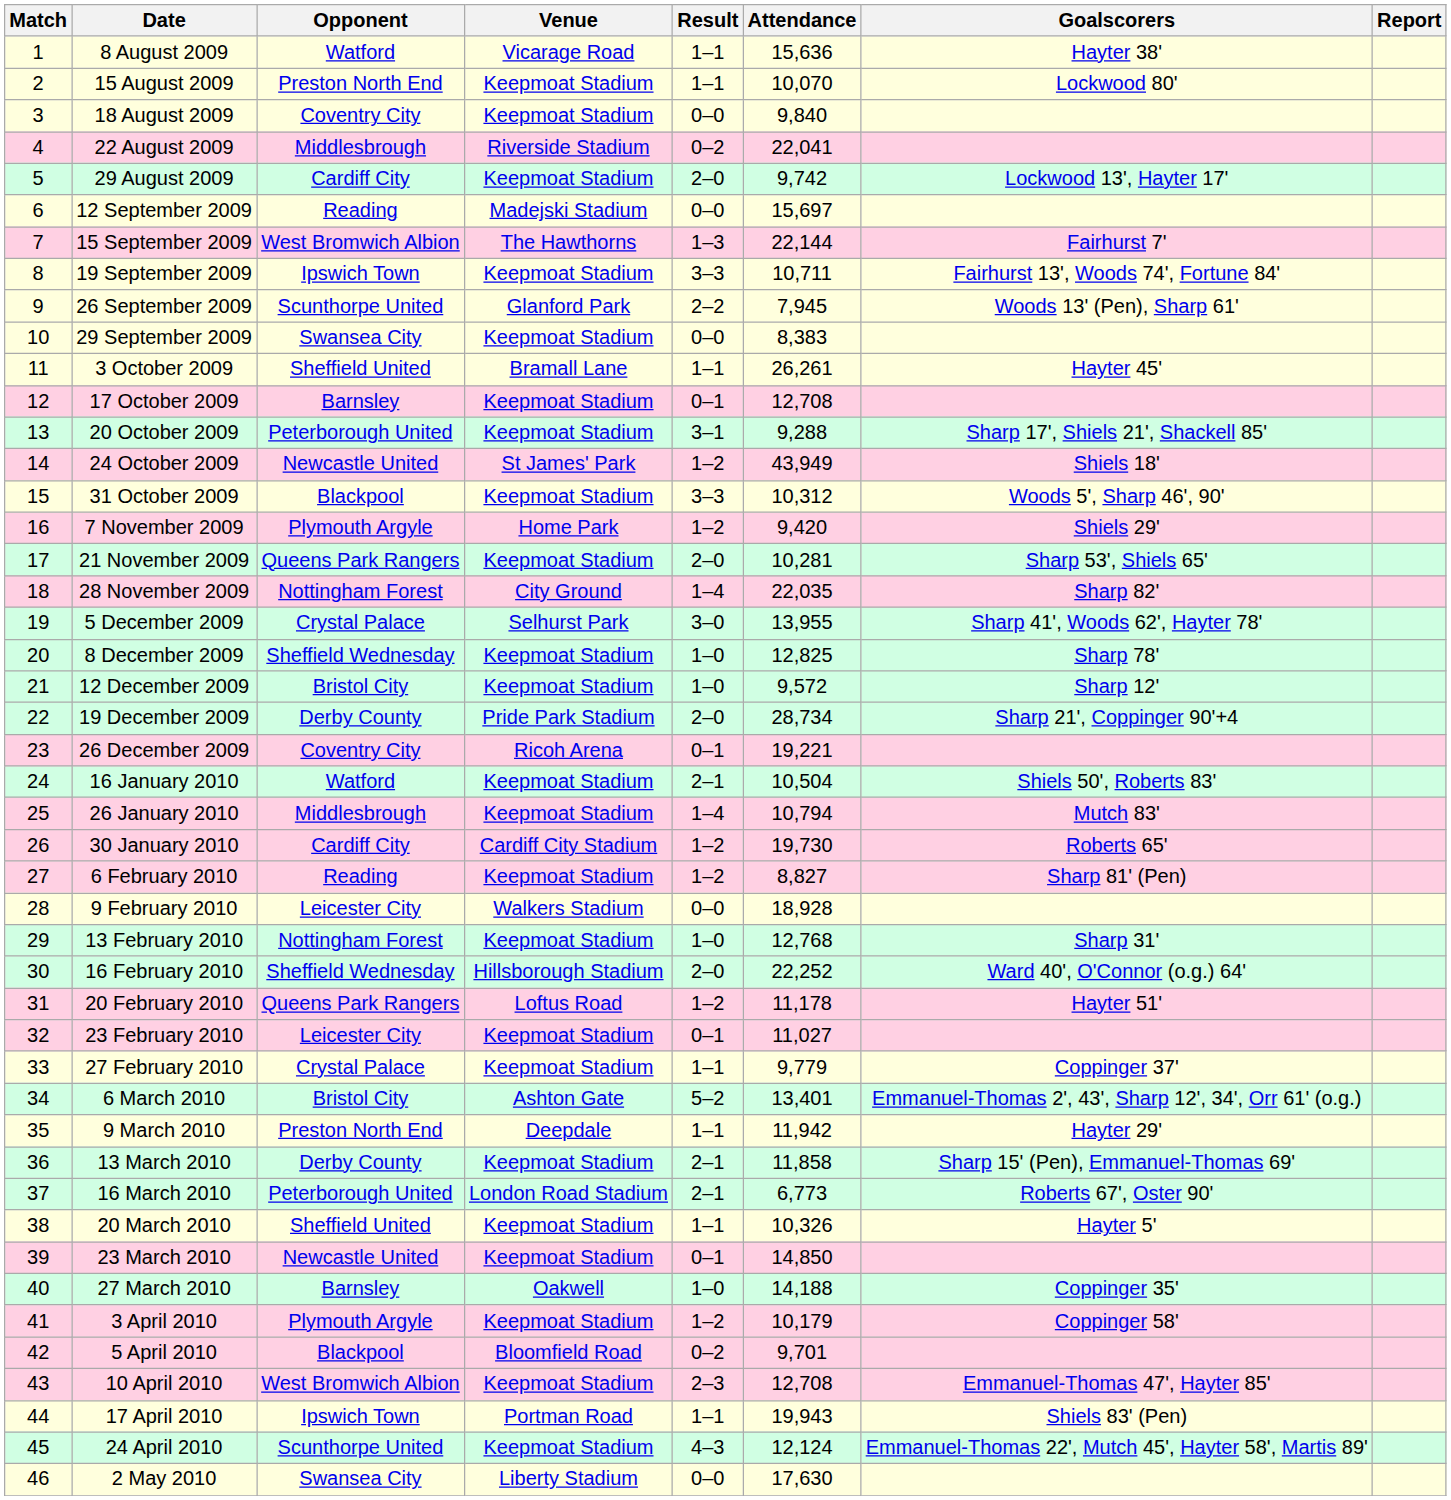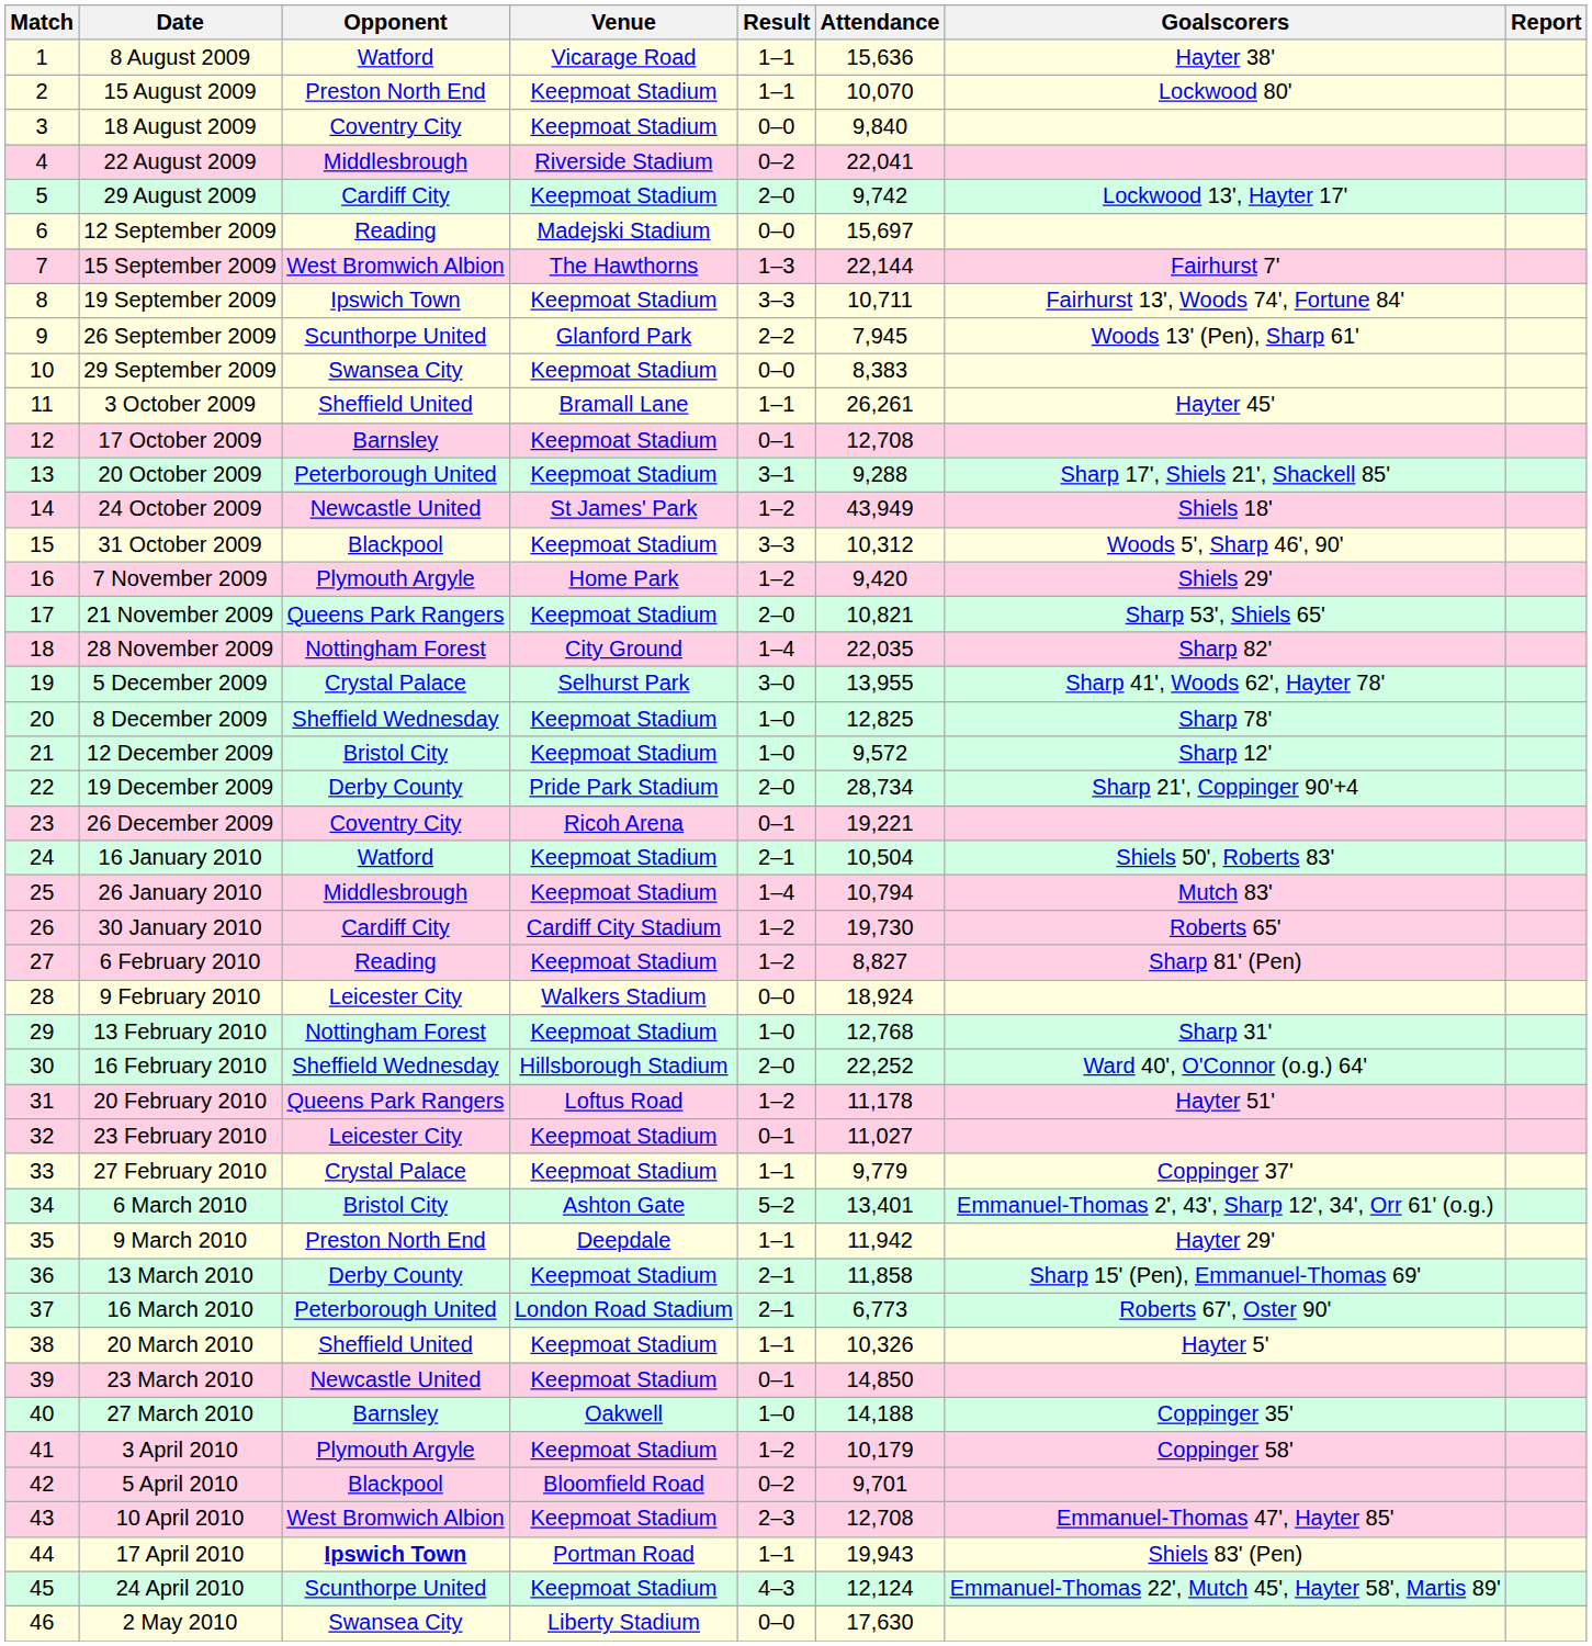 <table class="wikitable" style="font-size:100%; text-align:center">
 <tr>
 <th>Match</th>
 <th>Date</th>
 <th>Opponent</th>
 <th>Venue</th>
 <th>Result</th>
 <th>Attendance</th>
 <th>Goalscorers</th>
 <th>Report</th>
 </tr>
 <tr style="background: #ffffdd;">
 <td align="center">1</td>
 <td>8 August 2009</td>
 <td><a href='#'>Watford</a></td>
 <td><a href='#'>Vicarage Road</a></td>
 <td>1–1</td>
 <td>15,636</td>
 <td><a href='#'>Hayter</a> 38'</td>
 <td></td>
 </tr>
 <tr style="background: #ffffdd;">
 <td align="center">2</td>
 <td>15 August 2009</td>
 <td><a href='#'>Preston North End</a></td>
 <td><a href='#'>Keepmoat Stadium</a></td>
 <td>1–1</td>
 <td>10,070</td>
 <td><a href='#'>Lockwood</a> 80'</td>
 <td></td>
 </tr>
 <tr style="background: #ffffdd;">
 <td align="center">3</td>
 <td>18 August 2009</td>
 <td><a href='#'>Coventry City</a></td>
 <td><a href='#'>Keepmoat Stadium</a></td>
 <td>0–0</td>
 <td>9,840</td>
 <td></td>
 <td></td>
 </tr>
 <tr style="background: #ffd0e3;">
 <td align="center">4</td>
 <td>22 August 2009</td>
 <td><a href='#'>Middlesbrough</a></td>
 <td><a href='#'>Riverside Stadium</a></td>
 <td>0–2</td>
 <td>22,041</td>
 <td></td>
 <td></td>
 </tr>
 <tr style="background: #d0ffe3;">
 <td align="center">5</td>
 <td>29 August 2009</td>
 <td><a href='#'>Cardiff City</a></td>
 <td><a href='#'>Keepmoat Stadium</a></td>
 <td>2–0</td>
 <td>9,742</td>
 <td><a href='#'>Lockwood</a> 13', <a href='#'>Hayter</a> 17'</td>
 <td></td>
 </tr>
 <tr style="background: #ffffdd;">
 <td align="center">6</td>
 <td>12 September 2009</td>
 <td><a href='#'>Reading</a></td>
 <td><a href='#'>Madejski Stadium</a></td>
 <td>0–0</td>
 <td>15,697</td>
 <td></td>
 <td></td>
 </tr>
 <tr style="background: #ffd0e3;">
 <td align="center">7</td>
 <td>15 September 2009</td>
 <td><a href='#'>West Bromwich Albion</a></td>
 <td><a href='#'>The Hawthorns</a></td>
 <td>1–3</td>
 <td>22,144</td>
 <td><a href='#'>Fairhurst</a> 7'</td>
 <td></td>
 </tr>
 <tr style="background: #ffffdd;">
 <td align="center">8</td>
 <td>19 September 2009</td>
 <td><a href='#'>Ipswich Town</a></td>
 <td><a href='#'>Keepmoat Stadium</a></td>
 <td>3–3</td>
 <td>10,711</td>
 <td><a href='#'>Fairhurst</a> 13', <a href='#'>Woods</a> 74', <a href='#'>Fortune</a> 84'</td>
 <td></td>
 </tr>
 <tr style="background: #ffffdd;">
 <td align="center">9</td>
 <td>26 September 2009</td>
 <td><a href='#'>Scunthorpe United</a></td>
 <td><a href='#'>Glanford Park</a></td>
 <td>2–2</td>
 <td>7,945</td>
 <td><a href='#'>Woods</a> 13' (Pen), <a href='#'>Sharp</a> 61'</td>
 <td></td>
 </tr>
 <tr style="background: #ffffdd;">
 <td align="center">10</td>
 <td>29 September 2009</td>
 <td><a href='#'>Swansea City</a></td>
 <td><a href='#'>Keepmoat Stadium</a></td>
 <td>0–0</td>
 <td>8,383</td>
 <td></td>
 <td></td>
 </tr>
 <tr style="background: #ffffdd;">
 <td align="center">11</td>
 <td>3 October 2009</td>
 <td><a href='#'>Sheffield United</a></td>
 <td><a href='#'>Bramall Lane</a></td>
 <td>1–1</td>
 <td>26,261</td>
 <td><a href='#'>Hayter</a> 45'</td>
 <td></td>
 </tr>
 <tr style="background: #ffd0e3;">
 <td align="center">12</td>
 <td>17 October 2009</td>
 <td><a href='#'>Barnsley</a></td>
 <td><a href='#'>Keepmoat Stadium</a></td>
 <td>0–1</td>
 <td>12,708</td>
 <td></td>
 <td></td>
 </tr>
 <tr style="background: #d0ffe3;">
 <td align="center">13</td>
 <td>20 October 2009</td>
 <td><a href='#'>Peterborough United</a></td>
 <td><a href='#'>Keepmoat Stadium</a></td>
 <td>3–1</td>
 <td>9,288</td>
 <td><a href='#'>Sharp</a> 17', <a href='#'>Shiels</a> 21', <a href='#'>Shackell</a> 85'</td>
 <td></td>
 </tr>
 <tr style="background: #ffd0e3;">
 <td align="center">14</td>
 <td>24 October 2009</td>
 <td><a href='#'>Newcastle United</a></td>
 <td><a href='#'>St James' Park</a></td>
 <td>1–2</td>
 <td>43,949</td>
 <td><a href='#'>Shiels</a> 18'</td>
 <td></td>
 </tr>
 <tr style="background: #ffffdd;">
 <td align="center">15</td>
 <td>31 October 2009</td>
 <td><a href='#'>Blackpool</a></td>
 <td><a href='#'>Keepmoat Stadium</a></td>
 <td>3–3</td>
 <td>10,312</td>
 <td><a href='#'>Woods</a> 5', <a href='#'>Sharp</a> 46', 90'</td>
 <td></td>
 </tr>
 <tr style="background: #ffd0e3;">
 <td align="center">16</td>
 <td>7 November 2009</td>
 <td><a href='#'>Plymouth Argyle</a></td>
 <td><a href='#'>Home Park</a></td>
 <td>1–2</td>
 <td>9,420</td>
 <td><a href='#'>Shiels</a> 29'</td>
 <td></td>
 </tr>
 <tr style="background: #d0ffe3;">
 <td align="center">17</td>
 <td>21 November 2009</td>
 <td><a href='#'>Queens Park Rangers</a></td>
 <td><a href='#'>Keepmoat Stadium</a></td>
 <td>2–0</td>
-<td>10,281</td>
+<td>10,821</td>
 <td><a href='#'>Sharp</a> 53', <a href='#'>Shiels</a> 65'</td>
 <td></td>
 </tr>
 <tr style="background: #ffd0e3;">
 <td align="center">18</td>
 <td>28 November 2009</td>
 <td><a href='#'>Nottingham Forest</a></td>
 <td><a href='#'>City Ground</a></td>
 <td>1–4</td>
 <td>22,035</td>
 <td><a href='#'>Sharp</a> 82'</td>
 <td></td>
 </tr>
 <tr style="background: #d0ffe3;">
 <td align="center">19</td>
 <td>5 December 2009</td>
 <td><a href='#'>Crystal Palace</a></td>
 <td><a href='#'>Selhurst Park</a></td>
 <td>3–0</td>
 <td>13,955</td>
 <td><a href='#'>Sharp</a> 41', <a href='#'>Woods</a> 62', <a href='#'>Hayter</a> 78'</td>
 <td></td>
 </tr>
 <tr style="background: #d0ffe3;">
 <td align="center">20</td>
 <td>8 December 2009</td>
 <td><a href='#'>Sheffield Wednesday</a></td>
 <td><a href='#'>Keepmoat Stadium</a></td>
 <td>1–0</td>
 <td>12,825</td>
 <td><a href='#'>Sharp</a> 78'</td>
 <td></td>
 </tr>
 <tr style="background: #d0ffe3;">
 <td align="center">21</td>
 <td>12 December 2009</td>
 <td><a href='#'>Bristol City</a></td>
 <td><a href='#'>Keepmoat Stadium</a></td>
 <td>1–0</td>
 <td>9,572</td>
 <td><a href='#'>Sharp</a> 12'</td>
 <td></td>
 </tr>
 <tr style="background: #d0ffe3;">
 <td align="center">22</td>
 <td>19 December 2009</td>
 <td><a href='#'>Derby County</a></td>
 <td><a href='#'>Pride Park Stadium</a></td>
 <td>2–0</td>
 <td>28,734</td>
 <td><a href='#'>Sharp</a> 21', <a href='#'>Coppinger</a> 90'+4</td>
 <td></td>
 </tr>
 <tr style="background: #ffd0e3;">
 <td align="center">23</td>
 <td>26 December 2009</td>
 <td><a href='#'>Coventry City</a></td>
 <td><a href='#'>Ricoh Arena</a></td>
 <td>0–1</td>
 <td>19,221</td>
 <td></td>
 <td></td>
 </tr>
 <tr style="background: #d0ffe3;">
 <td align="center">24</td>
 <td>16 January 2010</td>
 <td><a href='#'>Watford</a></td>
 <td><a href='#'>Keepmoat Stadium</a></td>
 <td>2–1</td>
 <td>10,504</td>
 <td><a href='#'>Shiels</a> 50', <a href='#'>Roberts</a> 83'</td>
 <td></td>
 </tr>
 <tr style="background: #ffd0e3;">
 <td align="center">25</td>
 <td>26 January 2010</td>
 <td><a href='#'>Middlesbrough</a></td>
 <td><a href='#'>Keepmoat Stadium</a></td>
 <td>1–4</td>
 <td>10,794</td>
 <td><a href='#'>Mutch</a> 83'</td>
 <td></td>
 </tr>
 <tr style="background: #ffd0e3;">
 <td align="center">26</td>
 <td>30 January 2010</td>
 <td><a href='#'>Cardiff City</a></td>
 <td><a href='#'>Cardiff City Stadium</a></td>
 <td>1–2</td>
 <td>19,730</td>
 <td><a href='#'>Roberts</a> 65'</td>
 <td></td>
 </tr>
 <tr style="background: #ffd0e3;">
 <td align="center">27</td>
 <td>6 February 2010</td>
 <td><a href='#'>Reading</a></td>
 <td><a href='#'>Keepmoat Stadium</a></td>
 <td>1–2</td>
 <td>8,827</td>
 <td><a href='#'>Sharp</a> 81' (Pen)</td>
 <td></td>
 </tr>
 <tr style="background: #ffffdd;">
 <td align="center">28</td>
 <td>9 February 2010</td>
 <td><a href='#'>Leicester City</a></td>
 <td><a href='#'>Walkers Stadium</a></td>
 <td>0–0</td>
-<td>18,928</td>
+<td>18,924</td>
 <td></td>
 <td></td>
 </tr>
 <tr style="background: #d0ffe3;">
 <td align="center">29</td>
 <td>13 February 2010</td>
 <td><a href='#'>Nottingham Forest</a></td>
 <td><a href='#'>Keepmoat Stadium</a></td>
 <td>1–0</td>
 <td>12,768</td>
 <td><a href='#'>Sharp</a> 31'</td>
 <td></td>
 </tr>
 <tr style="background: #d0ffe3;">
 <td align="center">30</td>
 <td>16 February 2010</td>
 <td><a href='#'>Sheffield Wednesday</a></td>
 <td><a href='#'>Hillsborough Stadium</a></td>
 <td>2–0</td>
 <td>22,252</td>
 <td><a href='#'>Ward</a> 40', <a href='#'>O'Connor</a> (o.g.) 64'</td>
 <td></td>
 </tr>
 <tr style="background: #ffd0e3;">
 <td align="center">31</td>
 <td>20 February 2010</td>
 <td><a href='#'>Queens Park Rangers</a></td>
 <td><a href='#'>Loftus Road</a></td>
 <td>1–2</td>
 <td>11,178</td>
 <td><a href='#'>Hayter</a> 51'</td>
 <td></td>
 </tr>
 <tr style="background: #ffd0e3;">
 <td align="center">32</td>
 <td>23 February 2010</td>
 <td><a href='#'>Leicester City</a></td>
 <td><a href='#'>Keepmoat Stadium</a></td>
 <td>0–1</td>
 <td>11,027</td>
 <td></td>
 <td></td>
 </tr>
 <tr style="background: #ffffdd;">
 <td align="center">33</td>
 <td>27 February 2010</td>
 <td><a href='#'>Crystal Palace</a></td>
 <td><a href='#'>Keepmoat Stadium</a></td>
 <td>1–1</td>
 <td>9,779</td>
 <td><a href='#'>Coppinger</a> 37'</td>
 <td></td>
 </tr>
 <tr style="background: #d0ffe3;">
 <td align="center">34</td>
 <td>6 March 2010</td>
 <td><a href='#'>Bristol City</a></td>
 <td><a href='#'>Ashton Gate</a></td>
 <td>5–2</td>
 <td>13,401</td>
 <td><a href='#'>Emmanuel-Thomas</a> 2', 43', <a href='#'>Sharp</a> 12', 34', <a href='#'>Orr</a> 61' (o.g.)</td>
 <td></td>
 </tr>
 <tr style="background: #ffffdd;">
 <td align="center">35</td>
 <td>9 March 2010</td>
 <td><a href='#'>Preston North End</a></td>
 <td><a href='#'>Deepdale</a></td>
 <td>1–1</td>
 <td>11,942</td>
 <td><a href='#'>Hayter</a> 29'</td>
 <td></td>
 </tr>
 <tr style="background: #d0ffe3;">
 <td align="center">36</td>
 <td>13 March 2010</td>
 <td><a href='#'>Derby County</a></td>
 <td><a href='#'>Keepmoat Stadium</a></td>
 <td>2–1</td>
 <td>11,858</td>
 <td><a href='#'>Sharp</a> 15' (Pen), <a href='#'>Emmanuel-Thomas</a> 69'</td>
 <td></td>
 </tr>
 <tr style="background: #d0ffe3;">
 <td align="center">37</td>
 <td>16 March 2010</td>
 <td><a href='#'>Peterborough United</a></td>
 <td><a href='#'>London Road Stadium</a></td>
 <td>2–1</td>
 <td>6,773</td>
 <td><a href='#'>Roberts</a> 67', <a href='#'>Oster</a> 90'</td>
 <td></td>
 </tr>
 <tr style="background: #ffffdd;">
 <td align="center">38</td>
 <td>20 March 2010</td>
 <td><a href='#'>Sheffield United</a></td>
 <td><a href='#'>Keepmoat Stadium</a></td>
 <td>1–1</td>
 <td>10,326</td>
 <td><a href='#'>Hayter</a> 5'</td>
 <td></td>
 </tr>
 <tr style="background: #ffd0e3;">
 <td align="center">39</td>
 <td>23 March 2010</td>
 <td><a href='#'>Newcastle United</a></td>
 <td><a href='#'>Keepmoat Stadium</a></td>
 <td>0–1</td>
 <td>14,850</td>
 <td></td>
 <td></td>
 </tr>
 <tr style="background: #d0ffe3;">
 <td align="center">40</td>
 <td>27 March 2010</td>
 <td><a href='#'>Barnsley</a></td>
 <td><a href='#'>Oakwell</a></td>
 <td>1–0</td>
 <td>14,188</td>
 <td><a href='#'>Coppinger</a> 35'</td>
 <td></td>
 </tr>
 <tr style="background: #ffd0e3;">
 <td align="center">41</td>
 <td>3 April 2010</td>
 <td><a href='#'>Plymouth Argyle</a></td>
 <td><a href='#'>Keepmoat Stadium</a></td>
 <td>1–2</td>
 <td>10,179</td>
 <td><a href='#'>Coppinger</a> 58'</td>
 <td></td>
 </tr>
 <tr style="background: #ffd0e3;">
 <td align="center">42</td>
 <td>5 April 2010</td>
 <td><a href='#'>Blackpool</a></td>
 <td><a href='#'>Bloomfield Road</a></td>
 <td>0–2</td>
 <td>9,701</td>
 <td></td>
 <td></td>
 </tr>
 <tr style="background: #ffd0e3;">
 <td align="center">43</td>
 <td>10 April 2010</td>
 <td><a href='#'>West Bromwich Albion</a></td>
 <td><a href='#'>Keepmoat Stadium</a></td>
 <td>2–3</td>
 <td>12,708</td>
 <td><a href='#'>Emmanuel-Thomas</a> 47', <a href='#'>Hayter</a> 85'</td>
 <td></td>
 </tr>
 <tr style="background: #ffffdd;">
 <td align="center">44</td>
 <td>17 April 2010</td>
-<td><a href='#'>Ipswich Town</a></td>
+<td><strong><a href='#'>Ipswich Town</a></strong></td>
 <td><a href='#'>Portman Road</a></td>
 <td>1–1</td>
 <td>19,943</td>
 <td><a href='#'>Shiels</a> 83' (Pen)</td>
 <td></td>
 </tr>
 <tr style="background: #d0ffe3;">
 <td align="center">45</td>
 <td>24 April 2010</td>
 <td><a href='#'>Scunthorpe United</a></td>
 <td><a href='#'>Keepmoat Stadium</a></td>
 <td>4–3</td>
 <td>12,124</td>
 <td><a href='#'>Emmanuel-Thomas</a> 22', <a href='#'>Mutch</a> 45', <a href='#'>Hayter</a> 58', <a href='#'>Martis</a> 89'</td>
 <td></td>
 </tr>
 <tr style="background: #ffffdd;">
 <td align="center">46</td>
 <td>2 May 2010</td>
 <td><a href='#'>Swansea City</a></td>
 <td><a href='#'>Liberty Stadium</a></td>
 <td>0–0</td>
 <td>17,630</td>
 <td></td>
 <td></td>
 </tr>
 </table>
